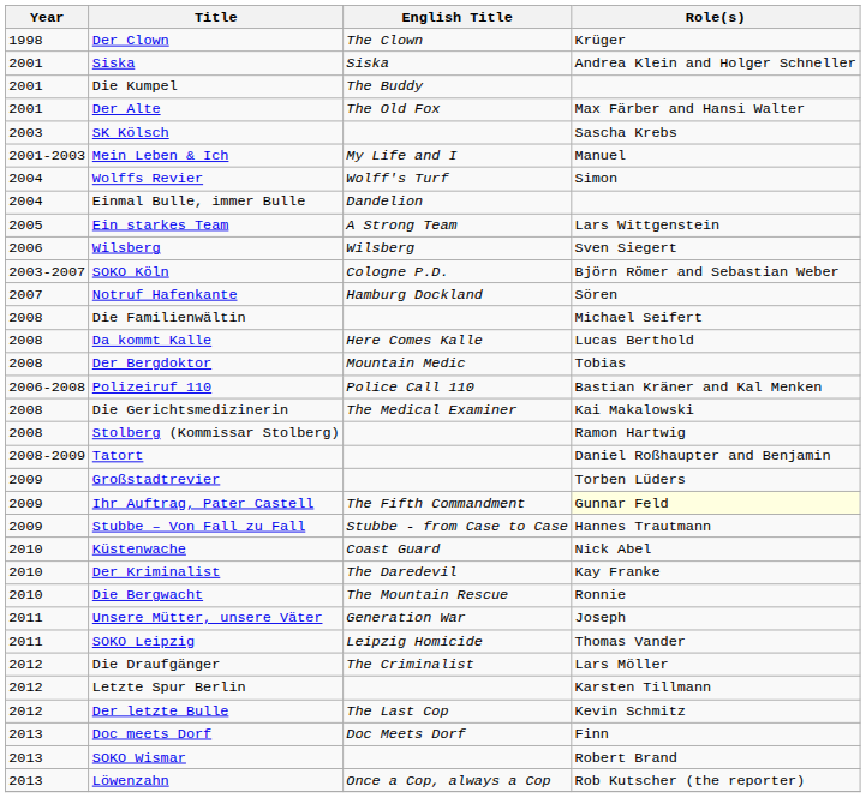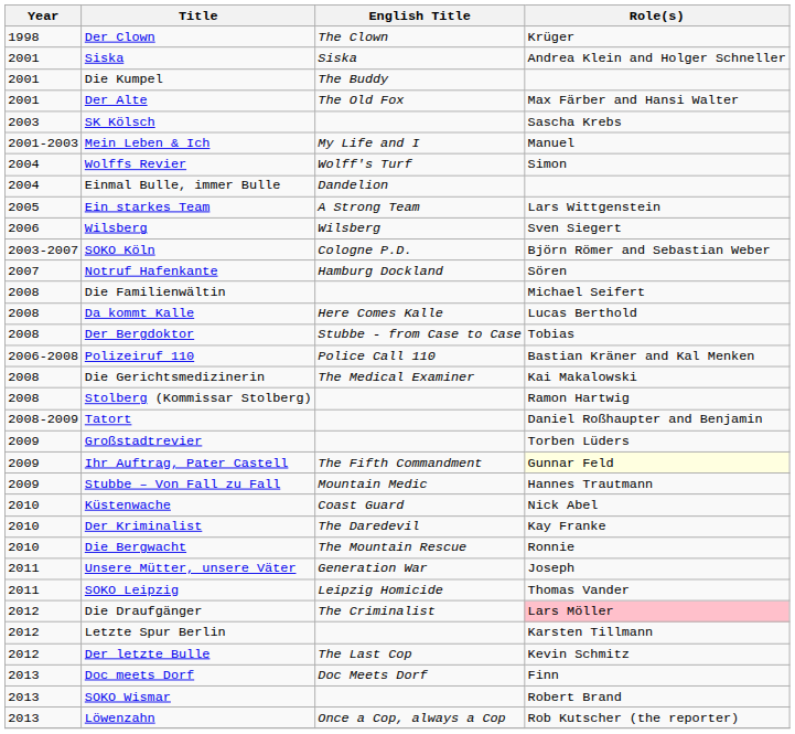 <table class=wikitable sortable>
 <tr>
 <th>Year</th>
 <th>Title</th>
 <th>English Title</th>
 <th>Role(s)</th>
 </tr>
 <tr>
 <td>1998</td>
 <td><a href='#'>Der Clown</a></td>
 <td><em>The Clown</em></td>
 <td>Krüger</td>
 </tr>
 <tr>
 <td>2001</td>
 <td><a href='#'>Siska</a></td>
 <td><em>Siska</em></td>
 <td>Andrea Klein and Holger Schneller</td>
 </tr>
 <tr>
 <td>2001</td>
 <td>Die Kumpel</td>
 <td><em>The Buddy</em></td>
 <td></td>
 </tr>
 <tr>
 <td>2001</td>
 <td><a href='#'>Der Alte</a></td>
 <td><em>The Old Fox</em></td>
 <td>Max Färber and Hansi Walter</td>
 </tr>
 <tr>
 <td>2003</td>
 <td><a href='#'>SK Kölsch</a></td>
 <td></td>
 <td>Sascha Krebs</td>
 </tr>
 <tr>
 <td>2001-2003</td>
 <td><a href='#'>Mein Leben & Ich</a></td>
 <td><em>My Life and I</em></td>
 <td>Manuel</td>
 </tr>
 <tr>
 <td>2004</td>
 <td><a href='#'>Wolffs Revier</a></td>
 <td><em>Wolff's Turf</em></td>
 <td>Simon</td>
 </tr>
 <tr>
 <td>2004</td>
 <td>Einmal Bulle, immer Bulle</td>
 <td><em>Dandelion</em></td>
 <td></td>
 </tr>
 <tr>
 <td>2005</td>
 <td><a href='#'>Ein starkes Team</a></td>
 <td><em>A Strong Team</em></td>
 <td>Lars Wittgenstein</td>
 </tr>
 <tr>
 <td>2006</td>
 <td><a href='#'>Wilsberg</a></td>
 <td><em>Wilsberg</em></td>
 <td>Sven Siegert</td>
 </tr>
 <tr>
 <td>2003-2007</td>
 <td><a href='#'>SOKO Köln</a></td>
 <td><em>Cologne P.D.</em></td>
 <td>Björn Römer and Sebastian Weber</td>
 </tr>
 <tr>
 <td>2007</td>
 <td><a href='#'>Notruf Hafenkante</a></td>
 <td><em>Hamburg Dockland</em></td>
 <td>Sören</td>
 </tr>
 <tr>
 <td>2008</td>
 <td>Die Familienwältin</td>
 <td></td>
 <td>Michael Seifert</td>
 </tr>
 <tr>
 <td>2008</td>
 <td><a href='#'>Da kommt Kalle</a></td>
 <td><em>Here Comes Kalle</em></td>
 <td>Lucas Berthold</td>
 </tr>
 <tr>
 <td>2008</td>
 <td><a href='#'>Der Bergdoktor</a></td>
-<td><em>Mountain Medic</em></td>
+<td><em>Stubbe - from Case to Case</em></td>
 <td>Tobias</td>
 </tr>
 <tr>
 <td>2006-2008</td>
 <td><a href='#'>Polizeiruf 110</a></td>
 <td><em>Police Call 110</em></td>
 <td>Bastian Kräner and Kal Menken</td>
 </tr>
 <tr>
 <td>2008</td>
 <td>Die Gerichtsmedizinerin</td>
 <td><em>The Medical Examiner</em></td>
 <td>Kai Makalowski</td>
 </tr>
 <tr>
 <td>2008</td>
 <td><a href='#'>Stolberg</a> (Kommissar Stolberg)</td>
 <td></td>
 <td>Ramon Hartwig</td>
 </tr>
 <tr>
 <td>2008-2009</td>
 <td><a href='#'>Tatort</a></td>
 <td></td>
 <td>Daniel Roßhaupter and Benjamin</td>
 </tr>
 <tr>
 <td>2009</td>
 <td><a href='#'>Großstadtrevier</a></td>
 <td></td>
 <td>Torben Lüders</td>
 </tr>
 <tr>
 <td>2009</td>
 <td><a href='#'>Ihr Auftrag, Pater Castell</a></td>
 <td><em>The Fifth Commandment</em></td>
 <td style="background: lightyellow;">Gunnar Feld</td>
 </tr>
 <tr>
 <td>2009</td>
 <td><a href='#'>Stubbe – Von Fall zu Fall</a></td>
-<td><em>Stubbe - from Case to Case</em></td>
+<td><em>Mountain Medic</em></td>
 <td>Hannes Trautmann</td>
 </tr>
 <tr>
 <td>2010</td>
 <td><a href='#'>Küstenwache</a></td>
 <td><em>Coast Guard</em></td>
 <td>Nick Abel</td>
 </tr>
 <tr>
 <td>2010</td>
 <td><a href='#'>Der Kriminalist</a></td>
 <td><em>The Daredevil</em></td>
 <td>Kay Franke</td>
 </tr>
 <tr>
 <td>2010</td>
 <td><a href='#'>Die Bergwacht</a></td>
 <td><em>The Mountain Rescue</em></td>
 <td>Ronnie</td>
 </tr>
 <tr>
 <td>2011</td>
 <td><a href='#'>Unsere Mütter, unsere Väter</a></td>
 <td><em>Generation War</em></td>
 <td>Joseph</td>
 </tr>
 <tr>
 <td>2011</td>
 <td><a href='#'>SOKO Leipzig</a></td>
 <td><em>Leipzig Homicide</em></td>
 <td>Thomas Vander</td>
 </tr>
 <tr>
 <td>2012</td>
 <td>Die Draufgänger</td>
 <td><em>The Criminalist</em></td>
-<td>Lars Möller</td>
+<td style="background: pink;">Lars Möller</td>
 </tr>
 <tr>
 <td>2012</td>
 <td>Letzte Spur Berlin</td>
 <td></td>
 <td>Karsten Tillmann</td>
 </tr>
 <tr>
 <td>2012</td>
 <td><a href='#'>Der letzte Bulle</a></td>
 <td><em>The Last Cop</em></td>
 <td>Kevin Schmitz</td>
 </tr>
 <tr>
 <td>2013</td>
 <td><a href='#'>Doc meets Dorf</a></td>
 <td><em>Doc Meets Dorf</em></td>
 <td>Finn</td>
 </tr>
 <tr>
 <td>2013</td>
 <td><a href='#'>SOKO Wismar</a></td>
 <td></td>
 <td>Robert Brand</td>
 </tr>
 <tr>
 <td>2013</td>
 <td><a href='#'>Löwenzahn</a></td>
 <td><em>Once a Cop, always a Cop</em></td>
 <td>Rob Kutscher (the reporter)</td>
 </tr>
 <tr>
 </tr>
 </table>
